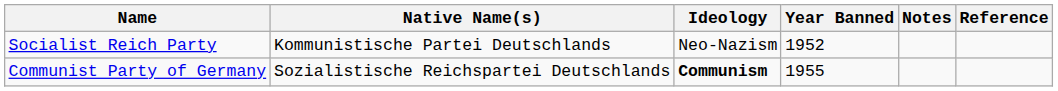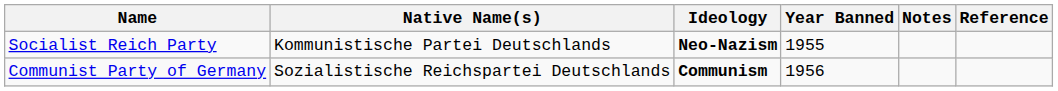 <table class="wikitable">
 <tr>
 <th>Name</th>
 <th>Native Name(s)</th>
 <th>Ideology</th>
 <th>Year Banned</th>
 <th>Notes</th>
 <th>Reference</th>
 </tr>
 <tr>
 <td><a href='#'>Socialist Reich Party</a></td>
 <td>Kommunistische Partei Deutschlands</td>
-<td>Neo-Nazism</td>
-<td>1952</td>
+<td><strong>Neo-Nazism</strong></td>
+<td>1955</td>
 <td></td>
 <td></td>
 </tr>
 <tr>
 <td><a href='#'>Communist Party of Germany</a></td>
 <td>Sozialistische Reichspartei Deutschlands</td>
 <td><strong>Communism</strong></td>
-<td>1955</td>
+<td>1956</td>
 <td></td>
 <td></td>
 </tr>
 </table>
